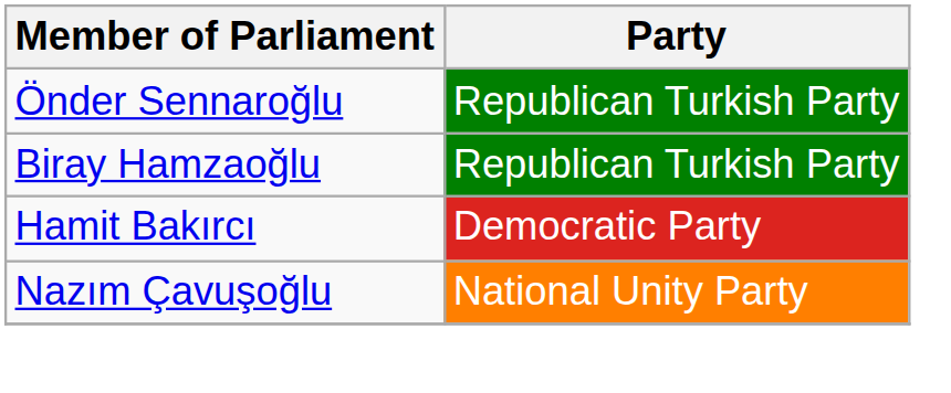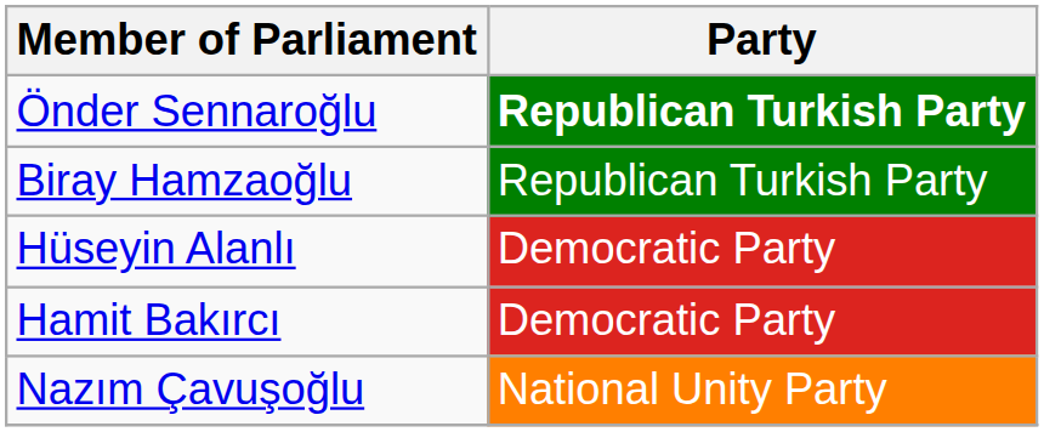 <table class="wikitable">
 <tr>
 <th>Member of Parliament</th>
 <th>Party</th>
 </tr>
 <tr>
 <td><a href='#'>Önder Sennaroğlu</a></td>
-<td style="background:#008000; color:white">Republican Turkish Party</td>
+<td style="background:#008000; color:white"><strong>Republican Turkish Party</strong></td>
 </tr>
 <tr>
 <td><a href='#'>Biray Hamzaoğlu</a></td>
 <td style="background:#008000; color:white">Republican Turkish Party</td>
+</tr>
+<tr>
+<td><a href='#'>Hüseyin Alanlı</a></td>
+<td style="background:#DC241f; color:white">Democratic Party</td>
 </tr>
 <tr>
 <td><a href='#'>Hamit Bakırcı</a></td>
 <td style="background:#DC241f; color:white">Democratic Party</td>
 </tr>
 <tr>
 <td><a href='#'>Nazım Çavuşoğlu</a></td>
 <td style="background:#FF7F00; color:white">National Unity Party</td>
 </tr>
 <tr>
 </tr>
 </table>
